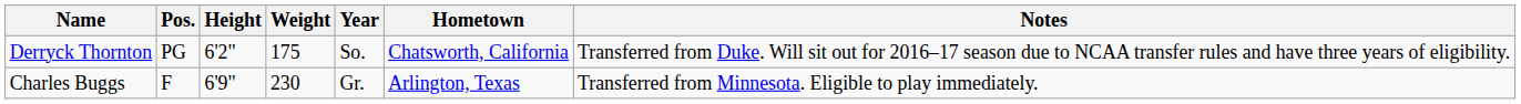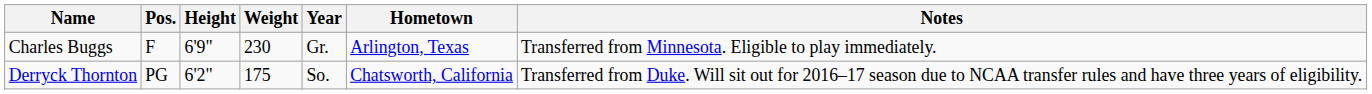 <table class="wikitable sortable">
 <tr>
 <th>Name</th>
 <th>Pos.</th>
 <th>Height</th>
 <th>Weight</th>
 <th>Year</th>
 <th>Hometown</th>
 <th class="unsortable">Notes</th>
 </tr>
 <tr>
+<td sortname>Charles Buggs</td>
+<td>F</td>
+<td>6'9"</td>
+<td>230</td>
+<td>Gr.</td>
+<td><a href='#'>Arlington, Texas</a></td>
+<td>Transferred from <a href='#'>Minnesota</a>. Eligible to play immediately.</td>
+</tr>
+<tr>
 <td sortname><a href='#'>Derryck Thornton</a></td>
 <td>PG</td>
 <td>6'2"</td>
 <td>175</td>
 <td>So.</td>
 <td><a href='#'>Chatsworth, California</a></td>
 <td>Transferred from <a href='#'>Duke</a>. Will sit out for 2016–17 season due to NCAA transfer rules and have three years of eligibility.</td>
 </tr>
-<tr>
-<td sortname>Charles Buggs</td>
-<td>F</td>
-<td>6'9"</td>
-<td>230</td>
-<td>Gr.</td>
-<td><a href='#'>Arlington, Texas</a></td>
-<td>Transferred from <a href='#'>Minnesota</a>. Eligible to play immediately.</td>
-</tr>
 </table>
